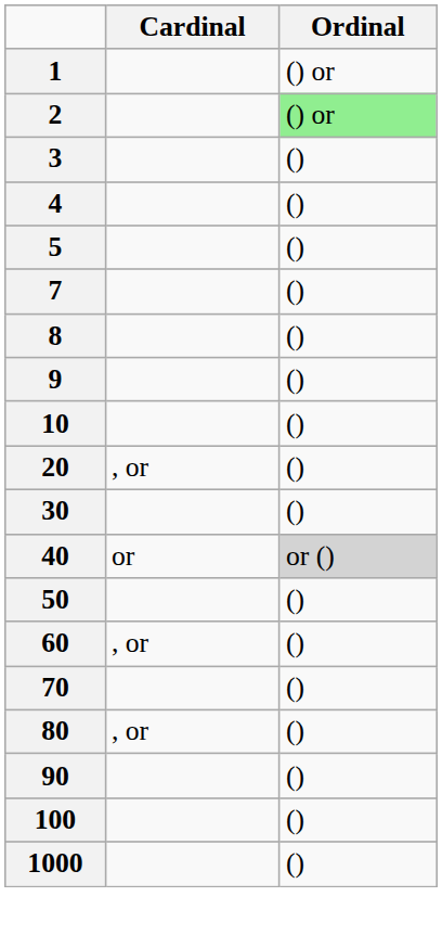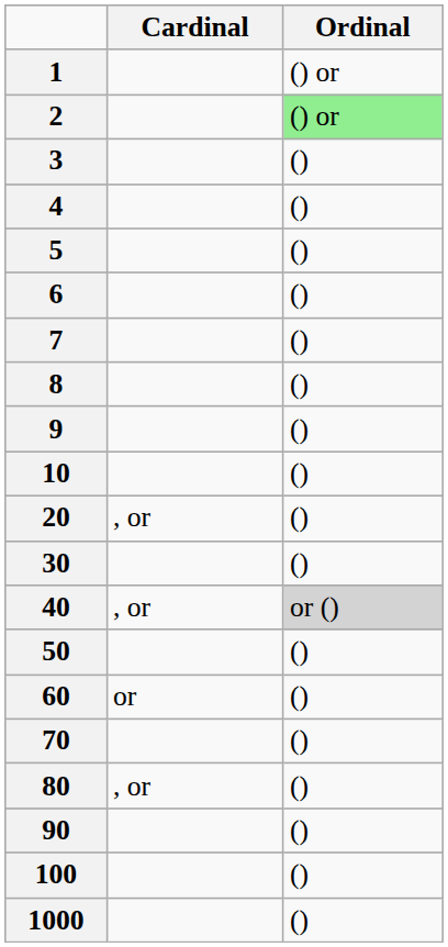 <table class="wikitable" style="text-align:left; width:40%;">
 <tr>
 <td></td>
 <th scope="col">Cardinal</th>
 <th scope="col">Ordinal</th>
 </tr>
 <tr>
 <th scope="row">1</th>
 <td></td>
 <td> () or </td>
 </tr>
 <tr>
 <th scope="row">2</th>
 <td></td>
 <td style="background: lightgreen;"> () or </td>
 </tr>
 <tr>
 <th scope="row">3</th>
 <td></td>
 <td> ()</td>
 </tr>
 <tr>
 <th scope="row">4</th>
 <td></td>
 <td> ()</td>
 </tr>
 <tr>
 <th scope="row">5</th>
+<td></td>
+<td> ()</td>
+</tr>
+<tr>
+<th scope="row">6</th>
 <td></td>
 <td> ()</td>
 </tr>
 <tr>
 <th scope="row">7</th>
 <td></td>
 <td> ()</td>
 </tr>
 <tr>
 <th scope="row">8</th>
 <td></td>
 <td> ()</td>
 </tr>
 <tr>
 <th scope="row">9</th>
 <td></td>
 <td> ()</td>
 </tr>
 <tr>
 <th scope="row">10</th>
 <td></td>
 <td> ()</td>
 </tr>
 <tr>
 <th scope="row">20</th>
 <td>,  or </td>
 <td> ()</td>
 </tr>
 <tr>
 <th scope="row">30</th>
 <td></td>
 <td> ()</td>
 </tr>
 <tr>
 <th scope="row">40</th>
-<td> or </td>
+<td>,  or </td>
 <td style="background: lightgrey;"> or  ()</td>
 </tr>
 <tr>
 <th scope="row">50</th>
 <td></td>
 <td> ()</td>
 </tr>
 <tr>
 <th scope="row">60</th>
-<td>,  or </td>
+<td> or </td>
 <td> ()</td>
 </tr>
 <tr>
 <th scope="row">70</th>
 <td></td>
 <td> ()</td>
 </tr>
 <tr>
 <th scope="row">80</th>
 <td>,  or </td>
 <td> ()</td>
 </tr>
 <tr>
 <th scope="row">90</th>
 <td></td>
 <td> ()</td>
 </tr>
 <tr>
 <th scope="row">100</th>
 <td></td>
 <td> ()</td>
 </tr>
 <tr>
 <th scope="row">1000</th>
 <td></td>
 <td> ()</td>
 </tr>
 </table>
